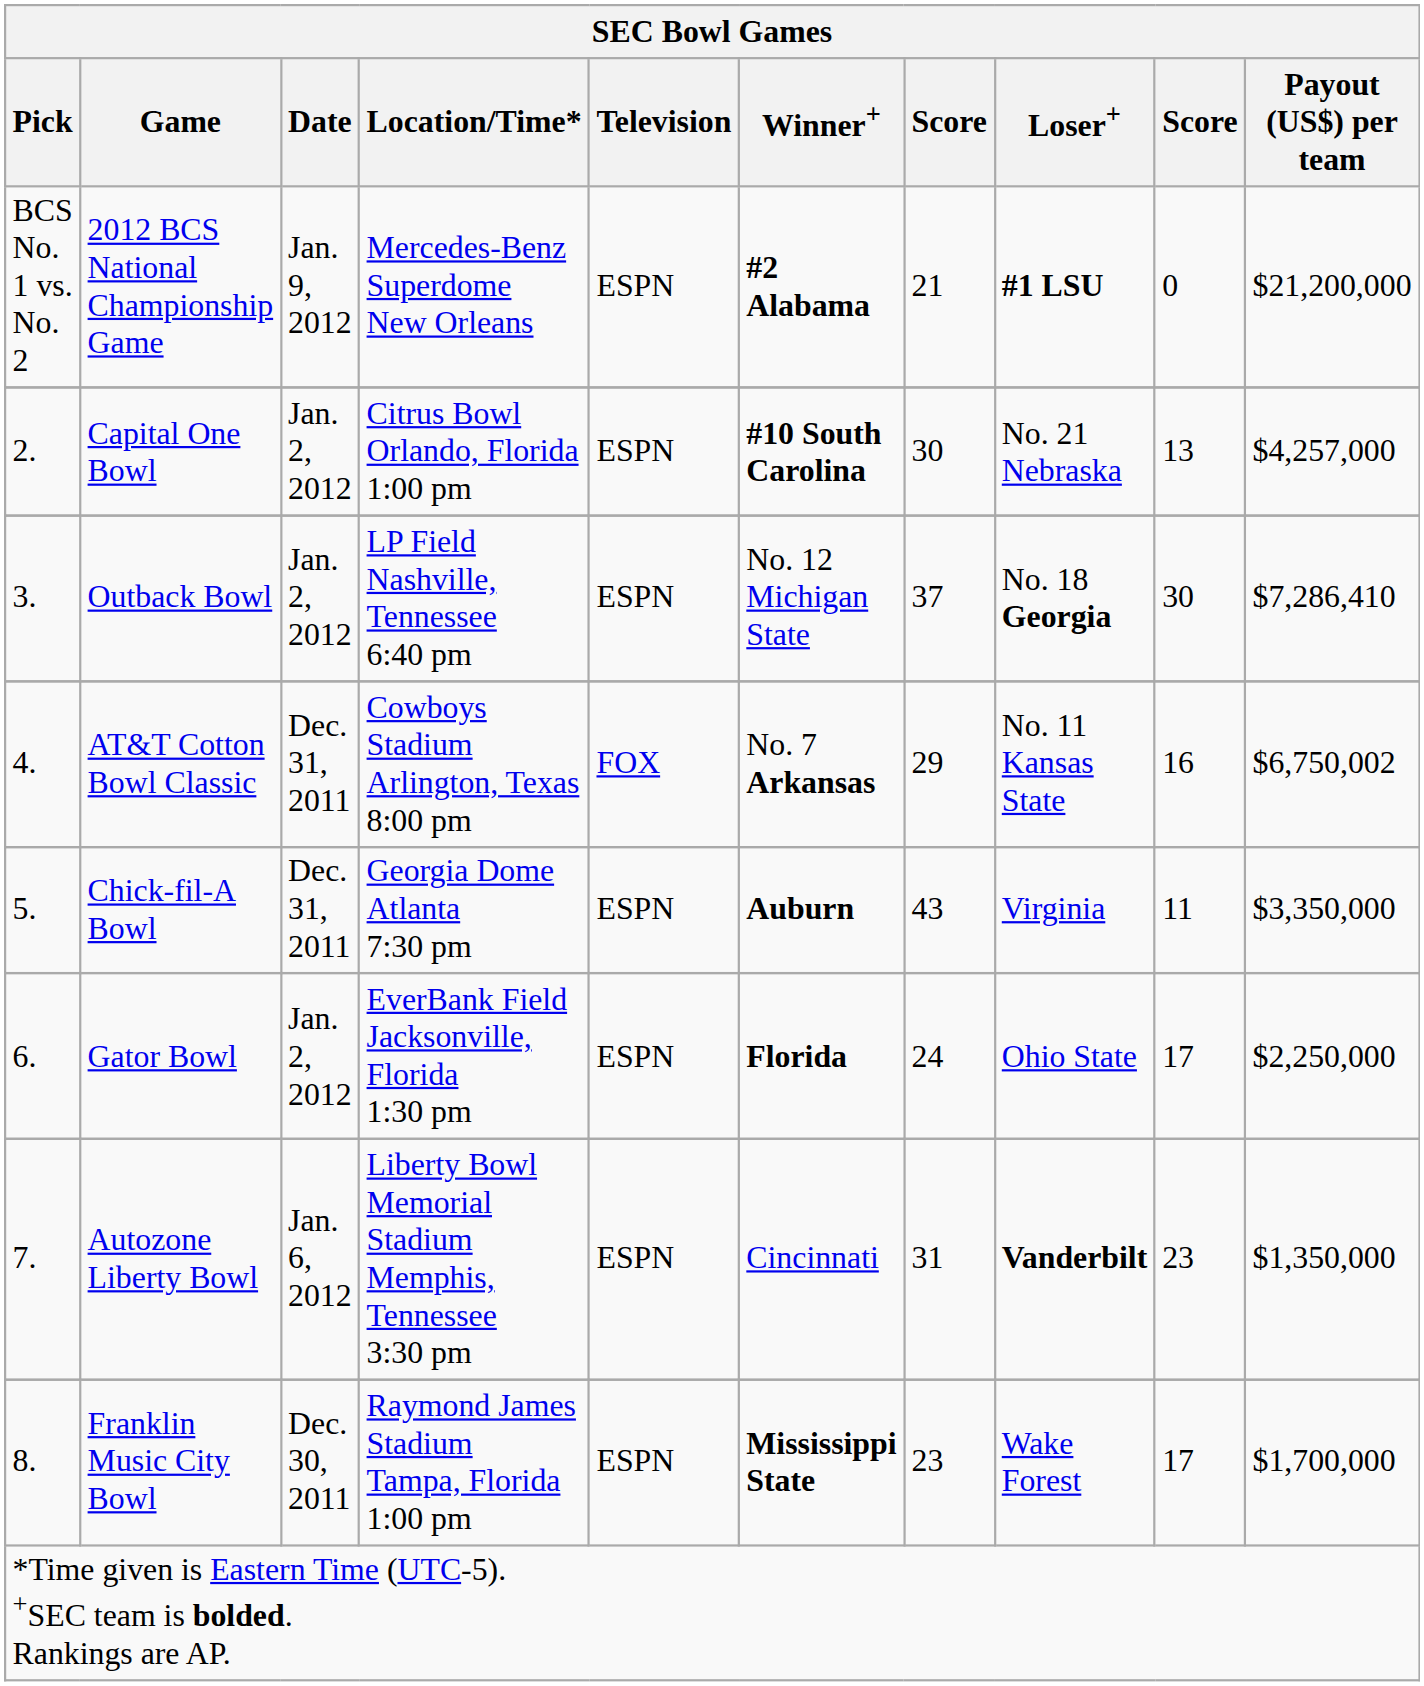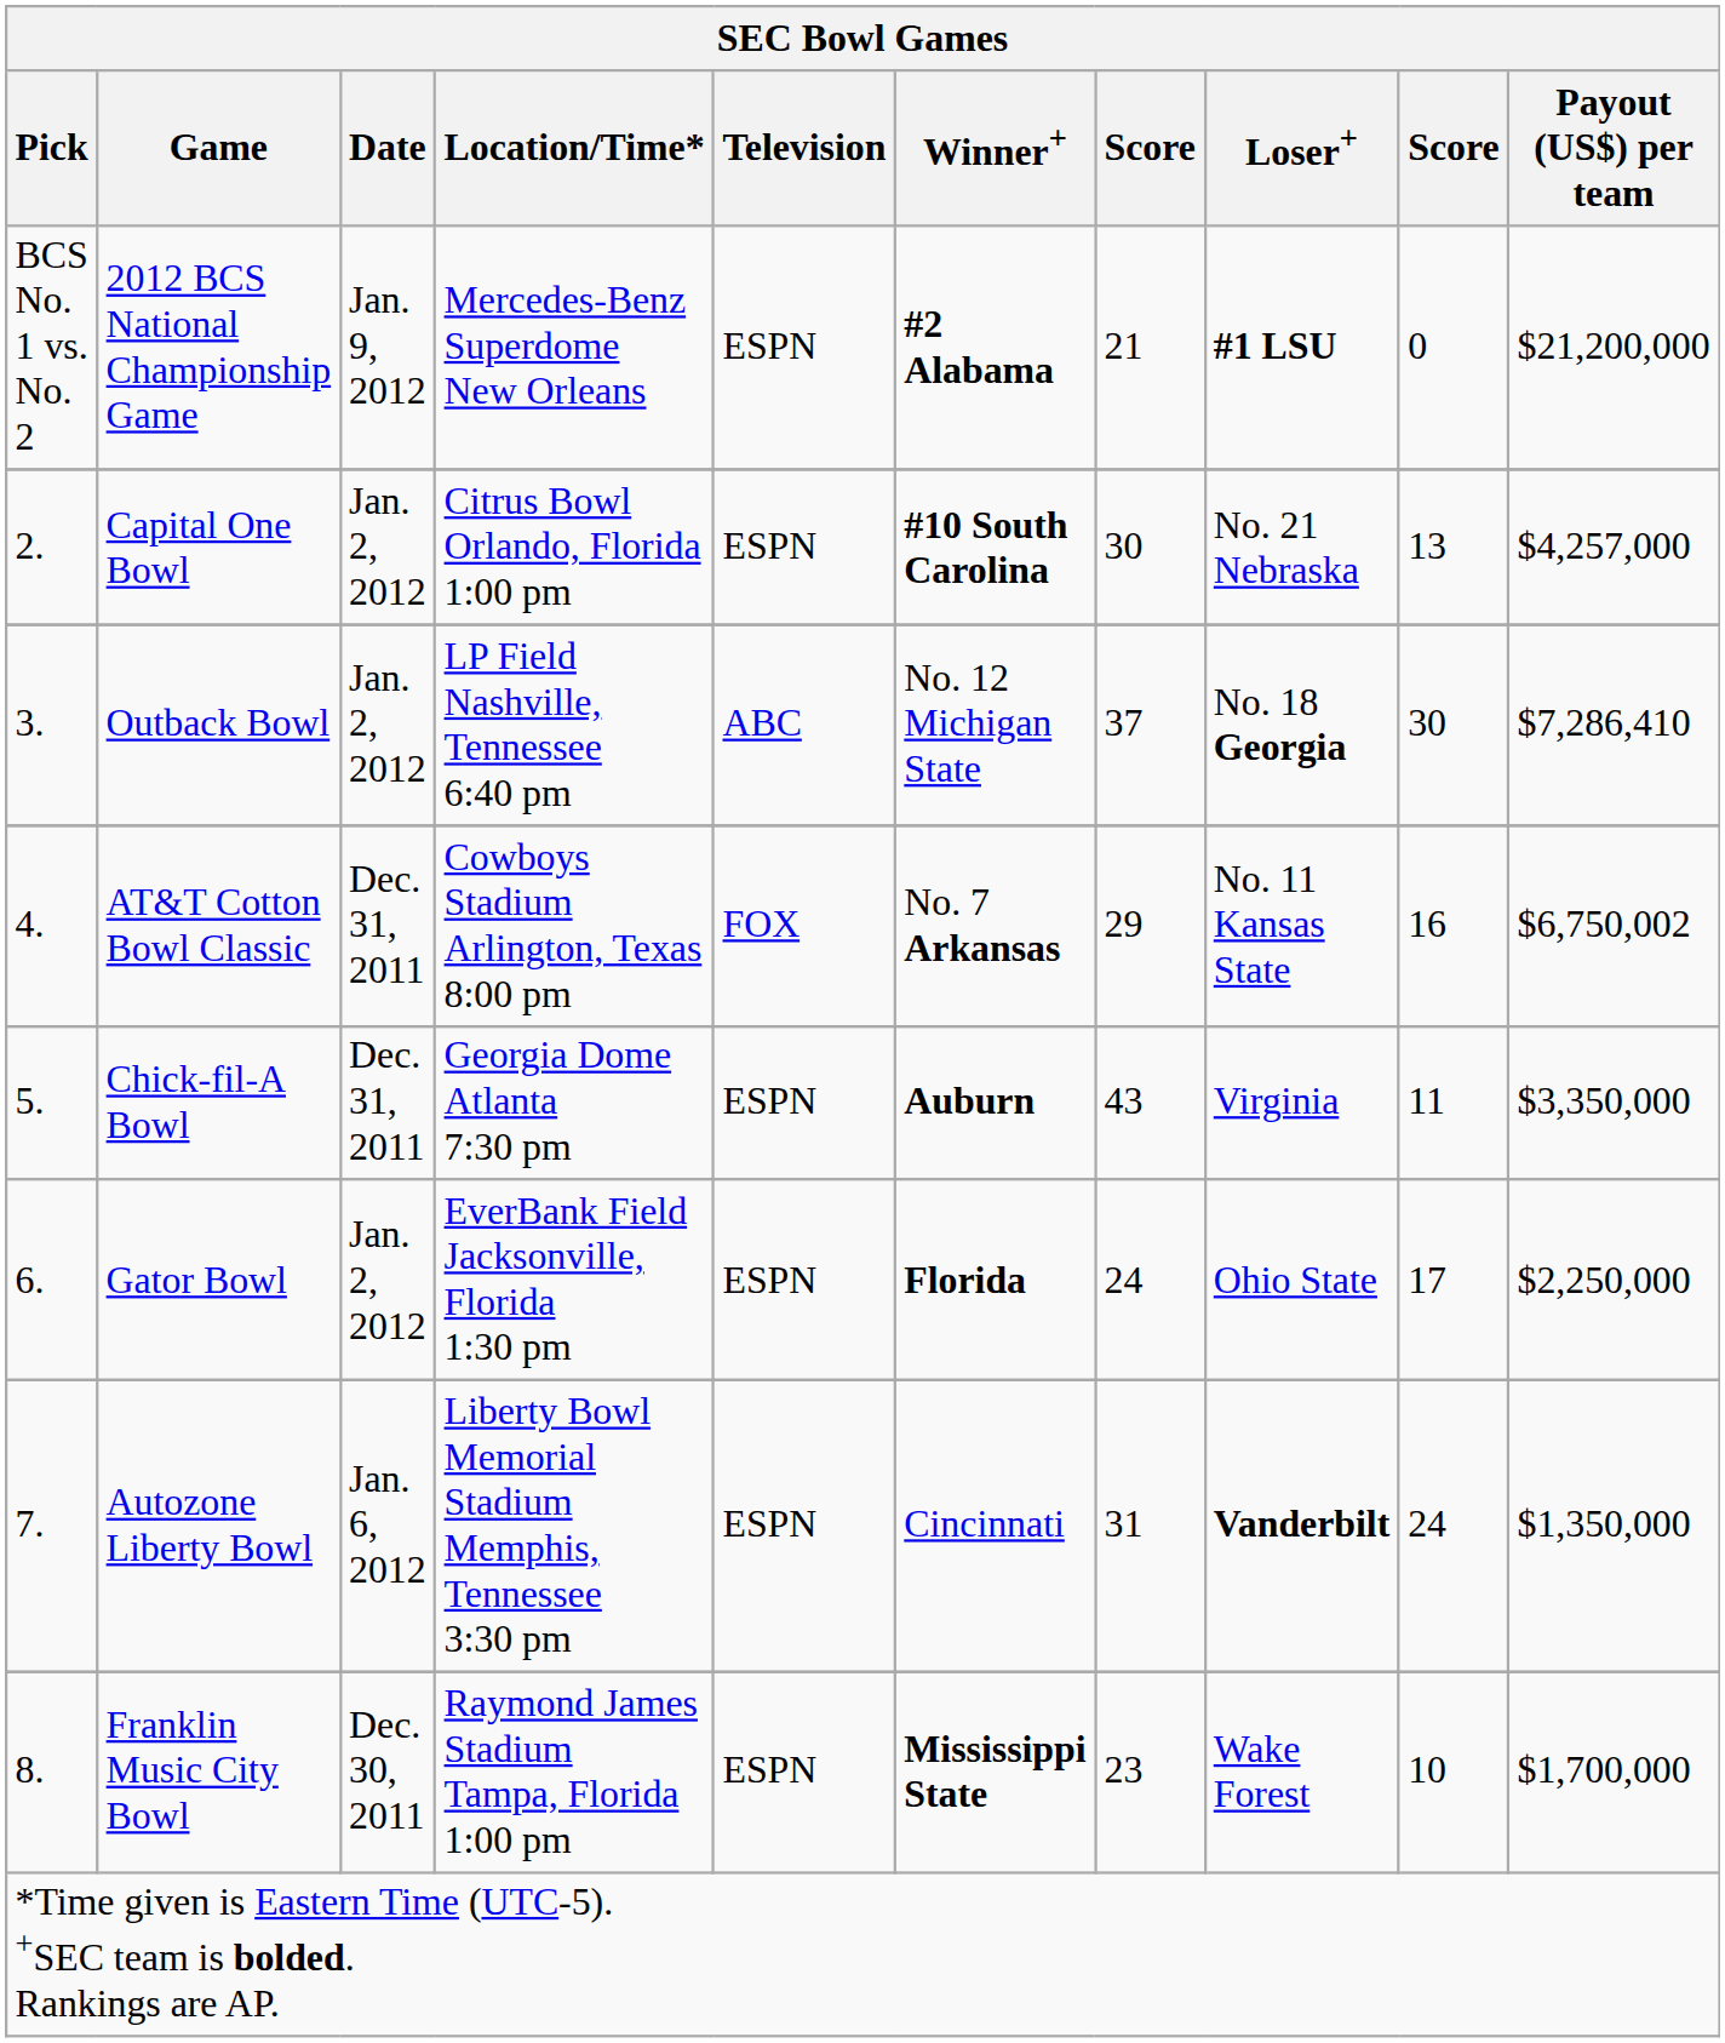 <table class="wikitable" style="font-size:90%;">
 <tr>
 <th colspan="10">SEC Bowl Games</th>
 </tr>
 <tr>
 <th>Pick</th>
 <th>Game</th>
 <th>Date</th>
 <th>Location/Time*</th>
 <th>Television</th>
 <th>Winner<sup>+</sup></th>
 <th>Score</th>
 <th>Loser<sup>+</sup></th>
 <th>Score</th>
 <th>Payout (US$) per team</th>
 </tr>
 <tr bgcolor=>
 <td>BCS No. 1 vs. No. 2</td>
 <td><a href='#'>2012 BCS National Championship Game</a></td>
 <td>Jan. 9, 2012</td>
 <td><a href='#'>Mercedes-Benz Superdome</a><br><a href='#'>New Orleans</a></td>
 <td>ESPN</td>
 <td><strong>#2 Alabama</strong></td>
 <td>21</td>
 <td><strong>#1 LSU</strong></td>
 <td>0</td>
 <td>$21,200,000</td>
 </tr>
 <tr>
 </tr>
 <tr bgcolor=>
 <td>2.</td>
 <td><a href='#'>Capital One Bowl</a></td>
 <td>Jan. 2, 2012</td>
 <td><a href='#'>Citrus Bowl</a><br><a href='#'>Orlando, Florida</a><br>1:00 pm</td>
 <td>ESPN</td>
 <td><strong>#10 South Carolina</strong></td>
 <td>30</td>
 <td>No. 21 <a href='#'>Nebraska</a></td>
 <td>13</td>
 <td>$4,257,000</td>
 </tr>
 <tr>
 </tr>
 <tr bgcolor=>
 <td>3.</td>
 <td><a href='#'>Outback Bowl</a></td>
 <td>Jan. 2, 2012</td>
 <td><a href='#'>LP Field</a><br><a href='#'>Nashville, Tennessee</a><br>6:40 pm</td>
-<td>ESPN</td>
+<td><a href='#'>ABC</a></td>
 <td>No. 12 <a href='#'>Michigan State</a></td>
 <td>37</td>
 <td>No. 18 <strong>Georgia</strong></td>
 <td>30</td>
 <td>$7,286,410</td>
 </tr>
 <tr>
 </tr>
 <tr bgcolor=>
 <td>4.</td>
 <td><a href='#'>AT&T Cotton Bowl Classic</a></td>
 <td>Dec. 31, 2011</td>
 <td><a href='#'>Cowboys Stadium</a><br><a href='#'>Arlington, Texas</a><br>8:00 pm</td>
 <td><a href='#'>FOX</a></td>
 <td>No. 7 <strong>Arkansas</strong></td>
 <td>29</td>
 <td>No. 11 <a href='#'>Kansas State</a></td>
 <td>16</td>
 <td>$6,750,002</td>
 </tr>
 <tr>
 </tr>
 <tr bgcolor=>
 <td>5.</td>
 <td><a href='#'>Chick-fil-A Bowl</a></td>
 <td>Dec. 31, 2011</td>
 <td><a href='#'>Georgia Dome</a><br><a href='#'>Atlanta</a><br>7:30 pm</td>
 <td>ESPN</td>
 <td><strong>Auburn</strong></td>
 <td>43</td>
 <td><a href='#'>Virginia</a></td>
 <td>11</td>
 <td>$3,350,000</td>
 </tr>
 <tr>
 </tr>
 <tr bgcolor=>
 <td>6.</td>
 <td><a href='#'>Gator Bowl</a></td>
 <td>Jan. 2, 2012</td>
 <td><a href='#'>EverBank Field</a><br><a href='#'>Jacksonville, Florida</a><br>1:30 pm</td>
 <td>ESPN</td>
 <td><strong>Florida</strong></td>
 <td>24</td>
 <td><a href='#'>Ohio State</a></td>
 <td>17</td>
 <td>$2,250,000</td>
 </tr>
 <tr>
 </tr>
 <tr bgcolor=>
 <td>7.</td>
 <td><a href='#'>Autozone Liberty Bowl</a></td>
 <td>Jan. 6, 2012</td>
 <td><a href='#'>Liberty Bowl Memorial Stadium</a><br><a href='#'>Memphis, Tennessee</a><br>3:30 pm</td>
 <td>ESPN</td>
 <td><a href='#'>Cincinnati</a></td>
 <td>31</td>
 <td><strong>Vanderbilt</strong></td>
-<td>23</td>
+<td>24</td>
 <td>$1,350,000</td>
 </tr>
 <tr>
 </tr>
 <tr bgcolor=>
 <td>8.</td>
 <td><a href='#'>Franklin Music City Bowl</a></td>
 <td>Dec. 30, 2011</td>
 <td><a href='#'>Raymond James Stadium</a><br><a href='#'>Tampa, Florida</a><br>1:00 pm</td>
 <td>ESPN</td>
 <td><strong>Mississippi State</strong></td>
 <td>23</td>
 <td><a href='#'>Wake Forest</a></td>
-<td>17</td>
+<td>10</td>
 <td>$1,700,000</td>
 </tr>
 <tr>
 <td colspan="10" align="left">*Time given is <a href='#'>Eastern Time</a> (<a href='#'>UTC</a>-5).<br><sup>+</sup>SEC team is <strong>bolded</strong>.<br>Rankings are AP.</td>
 </tr>
 </table>
